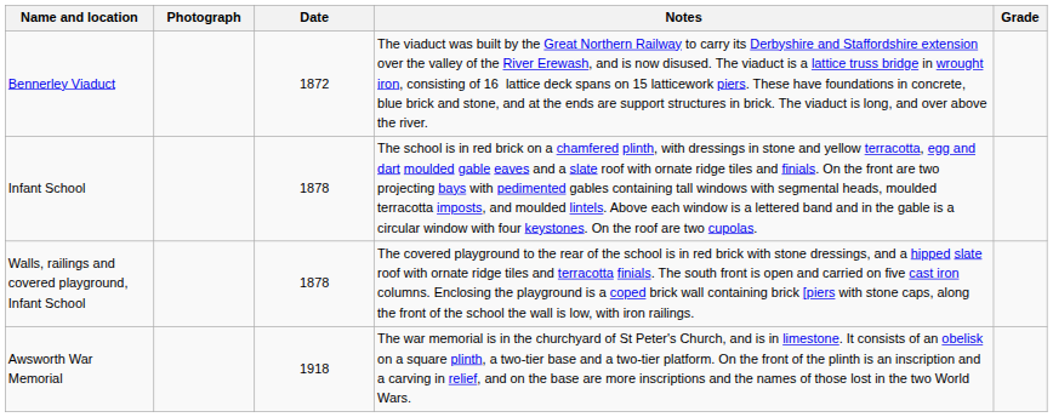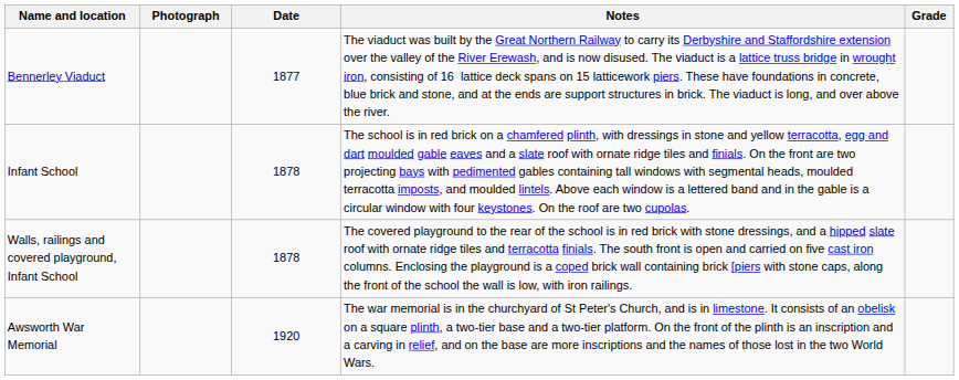 <table class="wikitable sortable plainrowheaders" style="width:100%; border:0px; text-align:left; line-height:150%">
 <tr>
 <th scope="col"  style="width:150px">Name and location</th>
 <th scope="col"  style="width:100px" class="unsortable">Photograph</th>
 <th scope="col"  style="width:120px">Date</th>
 <th scope="col"  style="width:650px" class="unsortable">Notes</th>
 <th scope="col"  style="width:50px">Grade</th>
 </tr>
 <tr>
 <td><a href='#'>Bennerley Viaduct</a><br><small></small></td>
 <td></td>
-<td align="center">1872</td>
+<td align="center">1877</td>
 <td>The viaduct was built by the <a href='#'>Great Northern Railway</a> to carry its <a href='#'>Derbyshire and Staffordshire extension</a> over the valley of the <a href='#'>River Erewash</a>, and is now disused.  The viaduct is a <a href='#'>lattice truss bridge</a> in <a href='#'>wrought iron</a>, consisting of 16  lattice deck spans on 15 latticework <a href='#'>piers</a>. These have foundations in concrete, blue brick and stone, and at the ends are support structures in brick.  The viaduct is  long, and over  above the river.</td>
 <td align="center" ></td>
 </tr>
 <tr>
 <td>Infant School<br><small></small></td>
 <td></td>
 <td align="center">1878</td>
 <td>The school is in red brick on a <a href='#'>chamfered</a> <a href='#'>plinth</a>, with dressings in stone and yellow <a href='#'>terracotta</a>, <a href='#'>egg and dart</a> <a href='#'>moulded</a> <a href='#'>gable</a> <a href='#'>eaves</a> and a <a href='#'>slate</a> roof with ornate ridge tiles and <a href='#'>finials</a>.  On the front are two projecting <a href='#'>bays</a> with <a href='#'>pedimented</a> gables containing tall windows with segmental heads, moulded terracotta <a href='#'>imposts</a>, and moulded <a href='#'>lintels</a>.  Above each window is a lettered band and in the gable is a circular window with four <a href='#'>keystones</a>.  On the roof are two <a href='#'>cupolas</a>.</td>
 <td align="center" ></td>
 </tr>
 <tr>
 <td>Walls, railings and covered playground, Infant School<br><small></small></td>
 <td></td>
 <td align="center">1878</td>
 <td>The covered playground to the rear of the school is in red brick with stone dressings, and a <a href='#'>hipped</a> <a href='#'>slate</a> roof with ornate ridge tiles and <a href='#'>terracotta</a> <a href='#'>finials</a>.  The south front is open and carried on five <a href='#'>cast iron</a> columns.  Enclosing the playground is a <a href='#'>coped</a> brick wall containing brick <a href='#'>[piers</a> with stone caps, along the front of the school the wall is low, with iron railings.</td>
 <td align="center" ></td>
 </tr>
 <tr>
 <td>Awsworth War Memorial<br><small></small></td>
 <td></td>
-<td align="center">1918</td>
+<td align="center">1920</td>
 <td>The war memorial is in the churchyard of St Peter's Church, and is in <a href='#'>limestone</a>.  It consists of an <a href='#'>obelisk</a> on a square <a href='#'>plinth</a>, a two-tier base and a two-tier platform.  On the front of the plinth is an inscription and a carving in <a href='#'>relief</a>, and on the base are more inscriptions and the names of those lost in the two World Wars.</td>
 <td align="center" ></td>
 </tr>
 <tr>
 </tr>
 </table>
